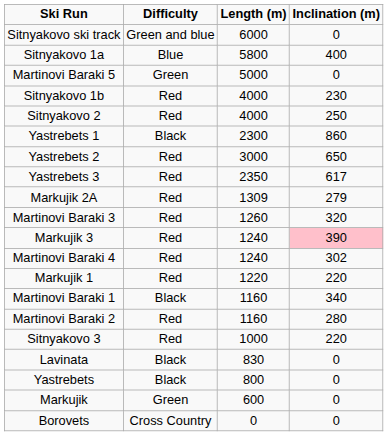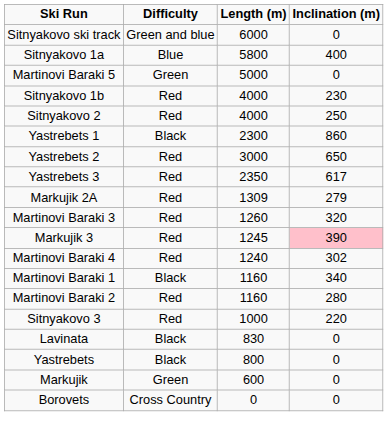 <table class="wikitable" style="text-align: center">
 <tr>
 <td><strong>Ski Run</strong></td>
 <td><strong>Difficulty</strong></td>
 <td><strong>Length (m)</strong></td>
 <td><strong>Inclination (m)</strong></td>
 </tr>
 <tr>
 <td>Sitnyakovo ski track</td>
 <td>Green and blue</td>
 <td>6000</td>
 <td>0</td>
 </tr>
 <tr>
 <td>Sitnyakovo 1a</td>
 <td>Blue</td>
 <td>5800</td>
 <td>400</td>
 </tr>
 <tr>
 <td>Martinovi Baraki 5</td>
 <td>Green</td>
 <td>5000</td>
 <td>0</td>
 </tr>
 <tr>
 <td>Sitnyakovo 1b</td>
 <td>Red</td>
 <td>4000</td>
 <td>230</td>
 </tr>
 <tr>
 <td>Sitnyakovo 2</td>
 <td>Red</td>
 <td>4000</td>
 <td>250</td>
 </tr>
 <tr>
 <td>Yastrebets 1</td>
 <td>Black</td>
 <td>2300</td>
 <td>860</td>
 </tr>
 <tr>
 <td>Yastrebets 2</td>
 <td>Red</td>
 <td>3000</td>
 <td>650</td>
 </tr>
 <tr>
 <td>Yastrebets 3</td>
 <td>Red</td>
 <td>2350</td>
 <td>617</td>
 </tr>
 <tr>
 <td>Markujik 2A</td>
 <td>Red</td>
 <td>1309</td>
 <td>279</td>
 </tr>
 <tr>
 <td>Martinovi Baraki 3</td>
 <td>Red</td>
 <td>1260</td>
 <td>320</td>
 </tr>
 <tr>
 <td>Markujik 3</td>
 <td>Red</td>
-<td>1240</td>
+<td>1245</td>
 <td style="background: pink;">390</td>
 </tr>
 <tr>
 <td>Martinovi Baraki 4</td>
 <td>Red</td>
 <td>1240</td>
 <td>302</td>
-</tr>
-<tr>
-<td>Markujik 1</td>
-<td>Red</td>
-<td>1220</td>
-<td>220</td>
 </tr>
 <tr>
 <td>Martinovi Baraki 1</td>
 <td>Black</td>
 <td>1160</td>
 <td>340</td>
 </tr>
 <tr>
 <td>Martinovi Baraki 2</td>
 <td>Red</td>
 <td>1160</td>
 <td>280</td>
 </tr>
 <tr>
 <td>Sitnyakovo 3</td>
 <td>Red</td>
 <td>1000</td>
 <td>220</td>
 </tr>
 <tr>
 <td>Lavinata</td>
 <td>Black</td>
 <td>830</td>
 <td>0</td>
 </tr>
 <tr>
 <td>Yastrebets</td>
 <td>Black</td>
 <td>800</td>
 <td>0</td>
 </tr>
 <tr>
 <td>Markujik</td>
 <td>Green</td>
 <td>600</td>
 <td>0</td>
 </tr>
 <tr>
 <td>Borovets</td>
 <td>Cross Country</td>
 <td>0</td>
 <td>0</td>
 </tr>
 </table>
